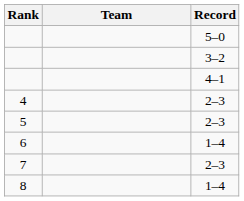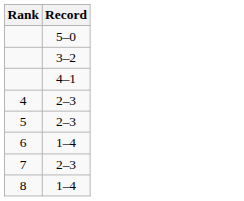 <table class=wikitable style="text-align:center;">
 <tr>
 <th>Rank</th>
-<th width=170>Team</th>
 <th>Record</th>
 </tr>
 <tr>
 <td></td>
-<td align=left></td>
 <td align=center>5–0</td>
 </tr>
 <tr>
 <td></td>
-<td align=left></td>
 <td align=center>3–2</td>
 </tr>
 <tr>
 <td></td>
-<td align=left></td>
 <td align=center>4–1</td>
 </tr>
 <tr>
 <td>4</td>
-<td align=left></td>
 <td align=center>2–3</td>
 </tr>
 <tr>
 <td>5</td>
-<td align=left></td>
 <td align=center>2–3</td>
 </tr>
 <tr>
 <td>6</td>
-<td align=left></td>
 <td align=center>1–4</td>
 </tr>
 <tr>
 <td>7</td>
-<td align=left></td>
 <td align=center>2–3</td>
 </tr>
 <tr>
 <td>8</td>
-<td align=left></td>
 <td align=center>1–4</td>
 </tr>
 </table>
